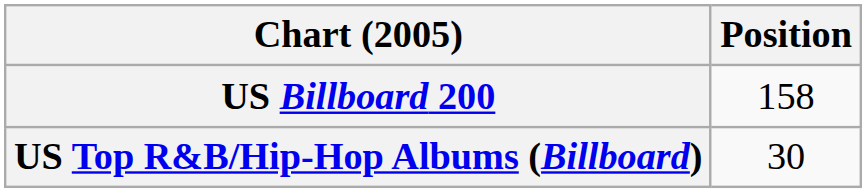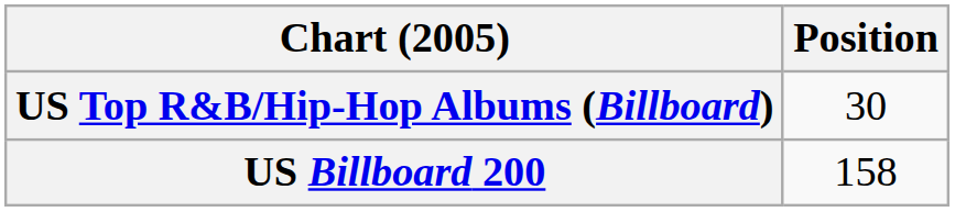 <table class="wikitable sortable plainrowheaders" style="text-align:center">
 <tr>
 <th>Chart (2005)</th>
 <th>Position</th>
 </tr>
 <tr>
+<th scope="row">US <a href='#'>Top R&B/Hip-Hop Albums</a> (<em><a href='#'>Billboard</a></em>)</th>
+<td style="text-align:center;">30</td>
+</tr>
+<tr>
 <th scope="row">US <a href='#'><em>Billboard</em> 200</a></th>
 <td style="text-align:center;">158</td>
 </tr>
-<tr>
-<th scope="row">US <a href='#'>Top R&B/Hip-Hop Albums</a> (<em><a href='#'>Billboard</a></em>)</th>
-<td style="text-align:center;">30</td>
-</tr>
 </table>
